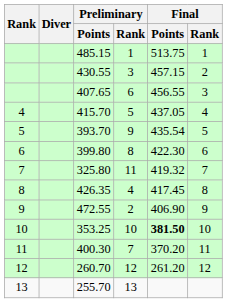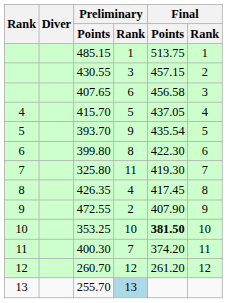 <table class="wikitable" style="text-align:center">
 <tr>
 <th rowspan="2">Rank</th>
 <th rowspan="2">Diver</th>
 <th colspan="2">Preliminary</th>
 <th colspan="2">Final</th>
 </tr>
 <tr>
 <th>Points</th>
 <th>Rank</th>
 <th>Points</th>
 <th>Rank</th>
 </tr>
 <tr bgcolor=ccffcc>
 <td></td>
 <td align=left></td>
 <td>485.15</td>
 <td>1</td>
 <td>513.75</td>
 <td>1</td>
 </tr>
 <tr bgcolor=ccffcc>
 <td></td>
 <td align=left></td>
 <td>430.55</td>
 <td>3</td>
 <td>457.15</td>
 <td>2</td>
 </tr>
 <tr bgcolor=ccffcc>
 <td></td>
 <td align=left></td>
 <td>407.65</td>
 <td>6</td>
-<td>456.55</td>
+<td>456.58</td>
 <td>3</td>
 </tr>
 <tr bgcolor=ccffcc>
 <td>4</td>
 <td align=left></td>
 <td>415.70</td>
 <td>5</td>
 <td>437.05</td>
 <td>4</td>
 </tr>
 <tr bgcolor=ccffcc>
 <td>5</td>
 <td align=left></td>
 <td>393.70</td>
 <td>9</td>
 <td>435.54</td>
 <td>5</td>
 </tr>
 <tr bgcolor=ccffcc>
 <td>6</td>
 <td align=left></td>
 <td>399.80</td>
 <td>8</td>
 <td>422.30</td>
 <td>6</td>
 </tr>
 <tr bgcolor=ccffcc>
 <td>7</td>
 <td align=left></td>
 <td>325.80</td>
 <td>11</td>
-<td>419.32</td>
+<td>419.30</td>
 <td>7</td>
 </tr>
 <tr bgcolor=ccffcc>
 <td>8</td>
 <td align=left></td>
 <td>426.35</td>
 <td>4</td>
 <td>417.45</td>
 <td>8</td>
 </tr>
 <tr bgcolor=ccffcc>
 <td>9</td>
 <td align=left></td>
 <td>472.55</td>
 <td>2</td>
-<td>406.90</td>
+<td>407.90</td>
 <td>9</td>
 </tr>
 <tr bgcolor=ccffcc>
 <td>10</td>
 <td align=left></td>
 <td>353.25</td>
 <td>10</td>
 <td><strong>381.50</strong></td>
 <td>10</td>
 </tr>
 <tr bgcolor=ccffcc>
 <td>11</td>
 <td align=left></td>
 <td>400.30</td>
 <td>7</td>
-<td>370.20</td>
+<td>374.20</td>
 <td>11</td>
 </tr>
 <tr bgcolor=ccffcc>
 <td>12</td>
 <td align=left></td>
 <td>260.70</td>
 <td>12</td>
 <td>261.20</td>
 <td>12</td>
 </tr>
 <tr>
 <td>13</td>
 <td align=left></td>
 <td>255.70</td>
-<td>13</td>
+<td style="background: lightblue;">13</td>
 <td></td>
 <td></td>
 </tr>
 </table>
